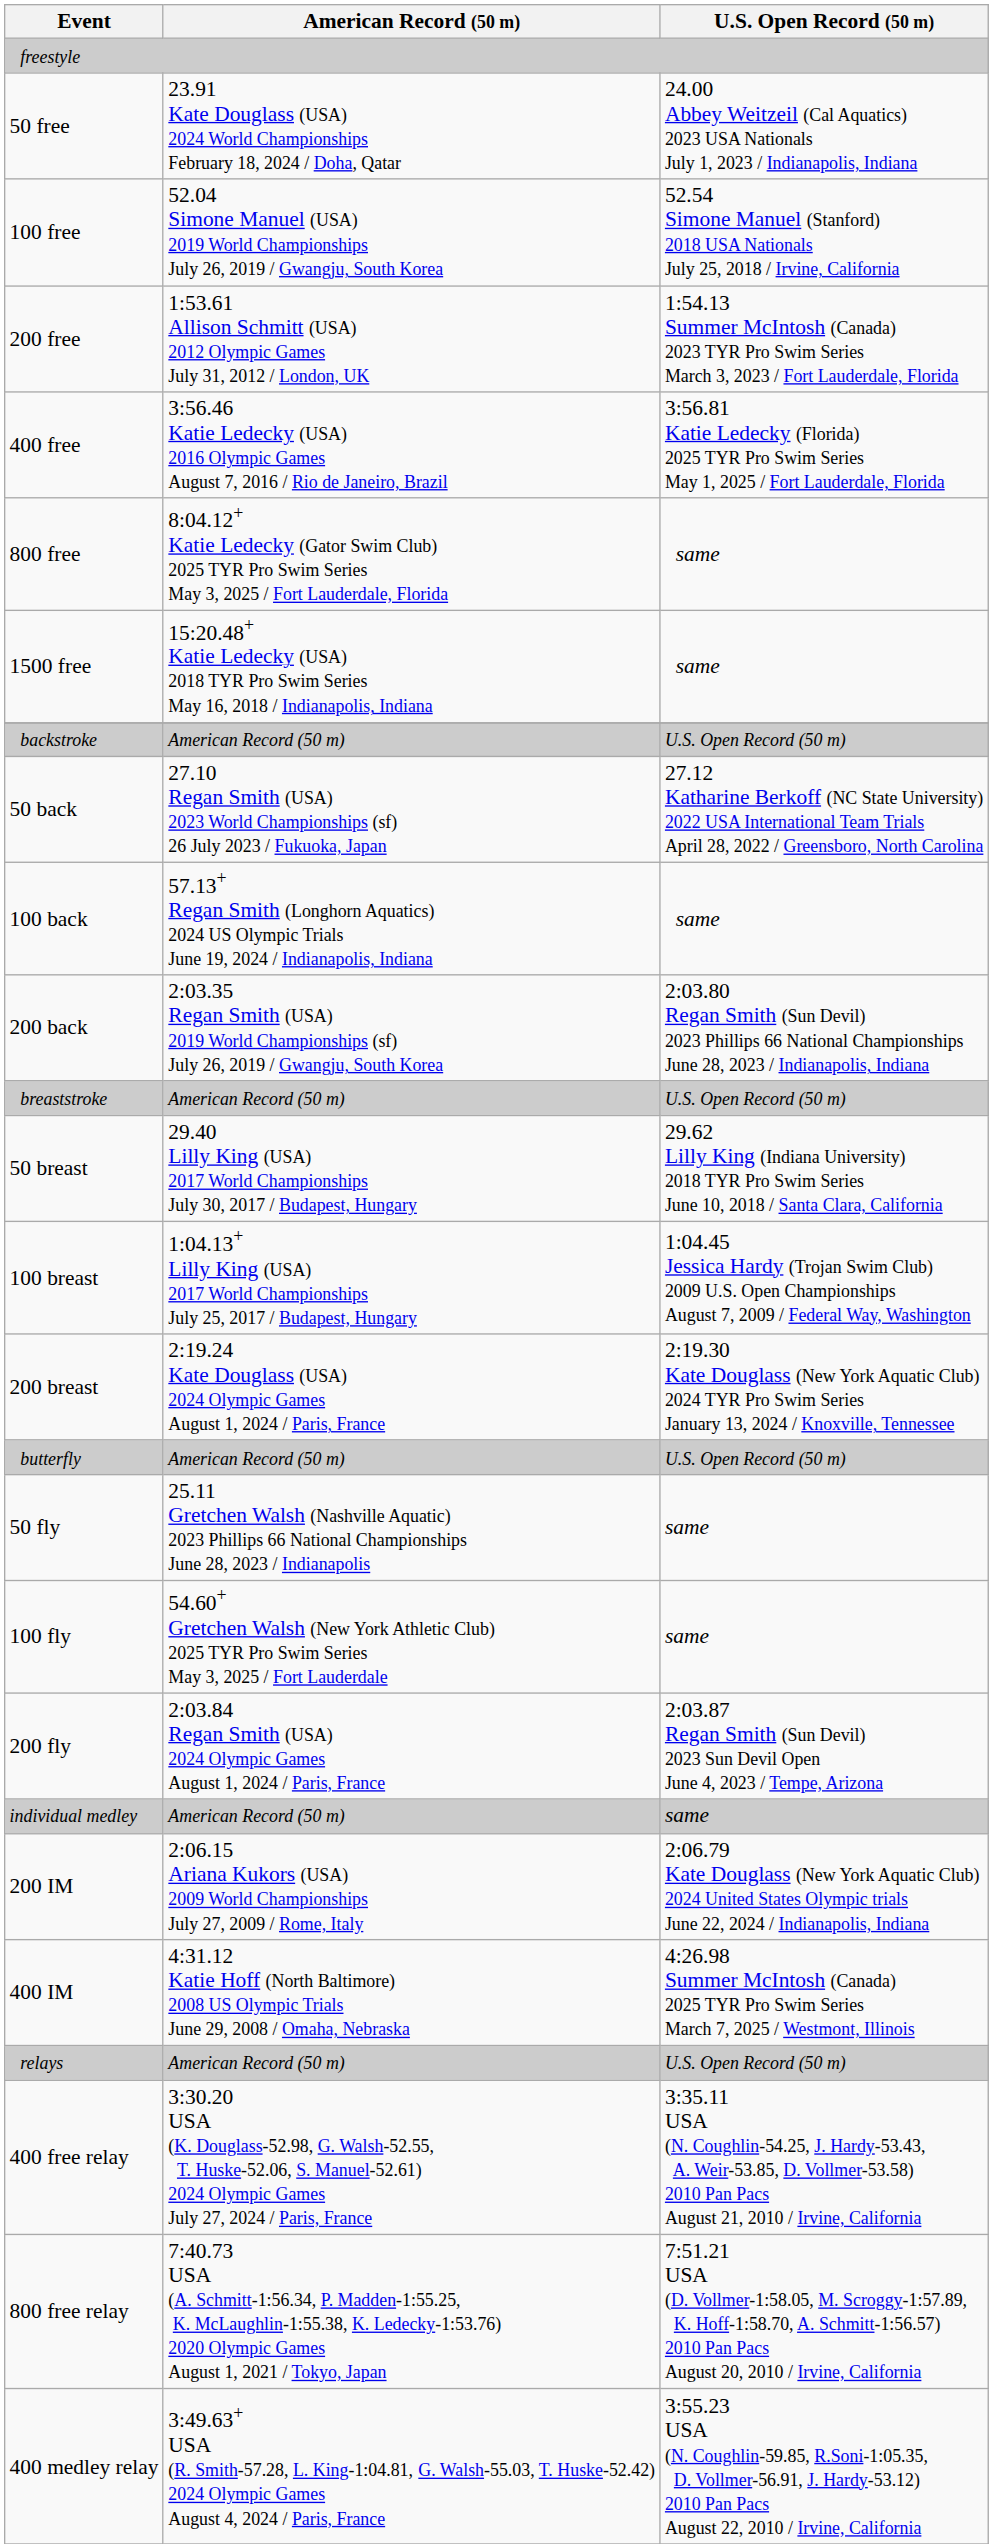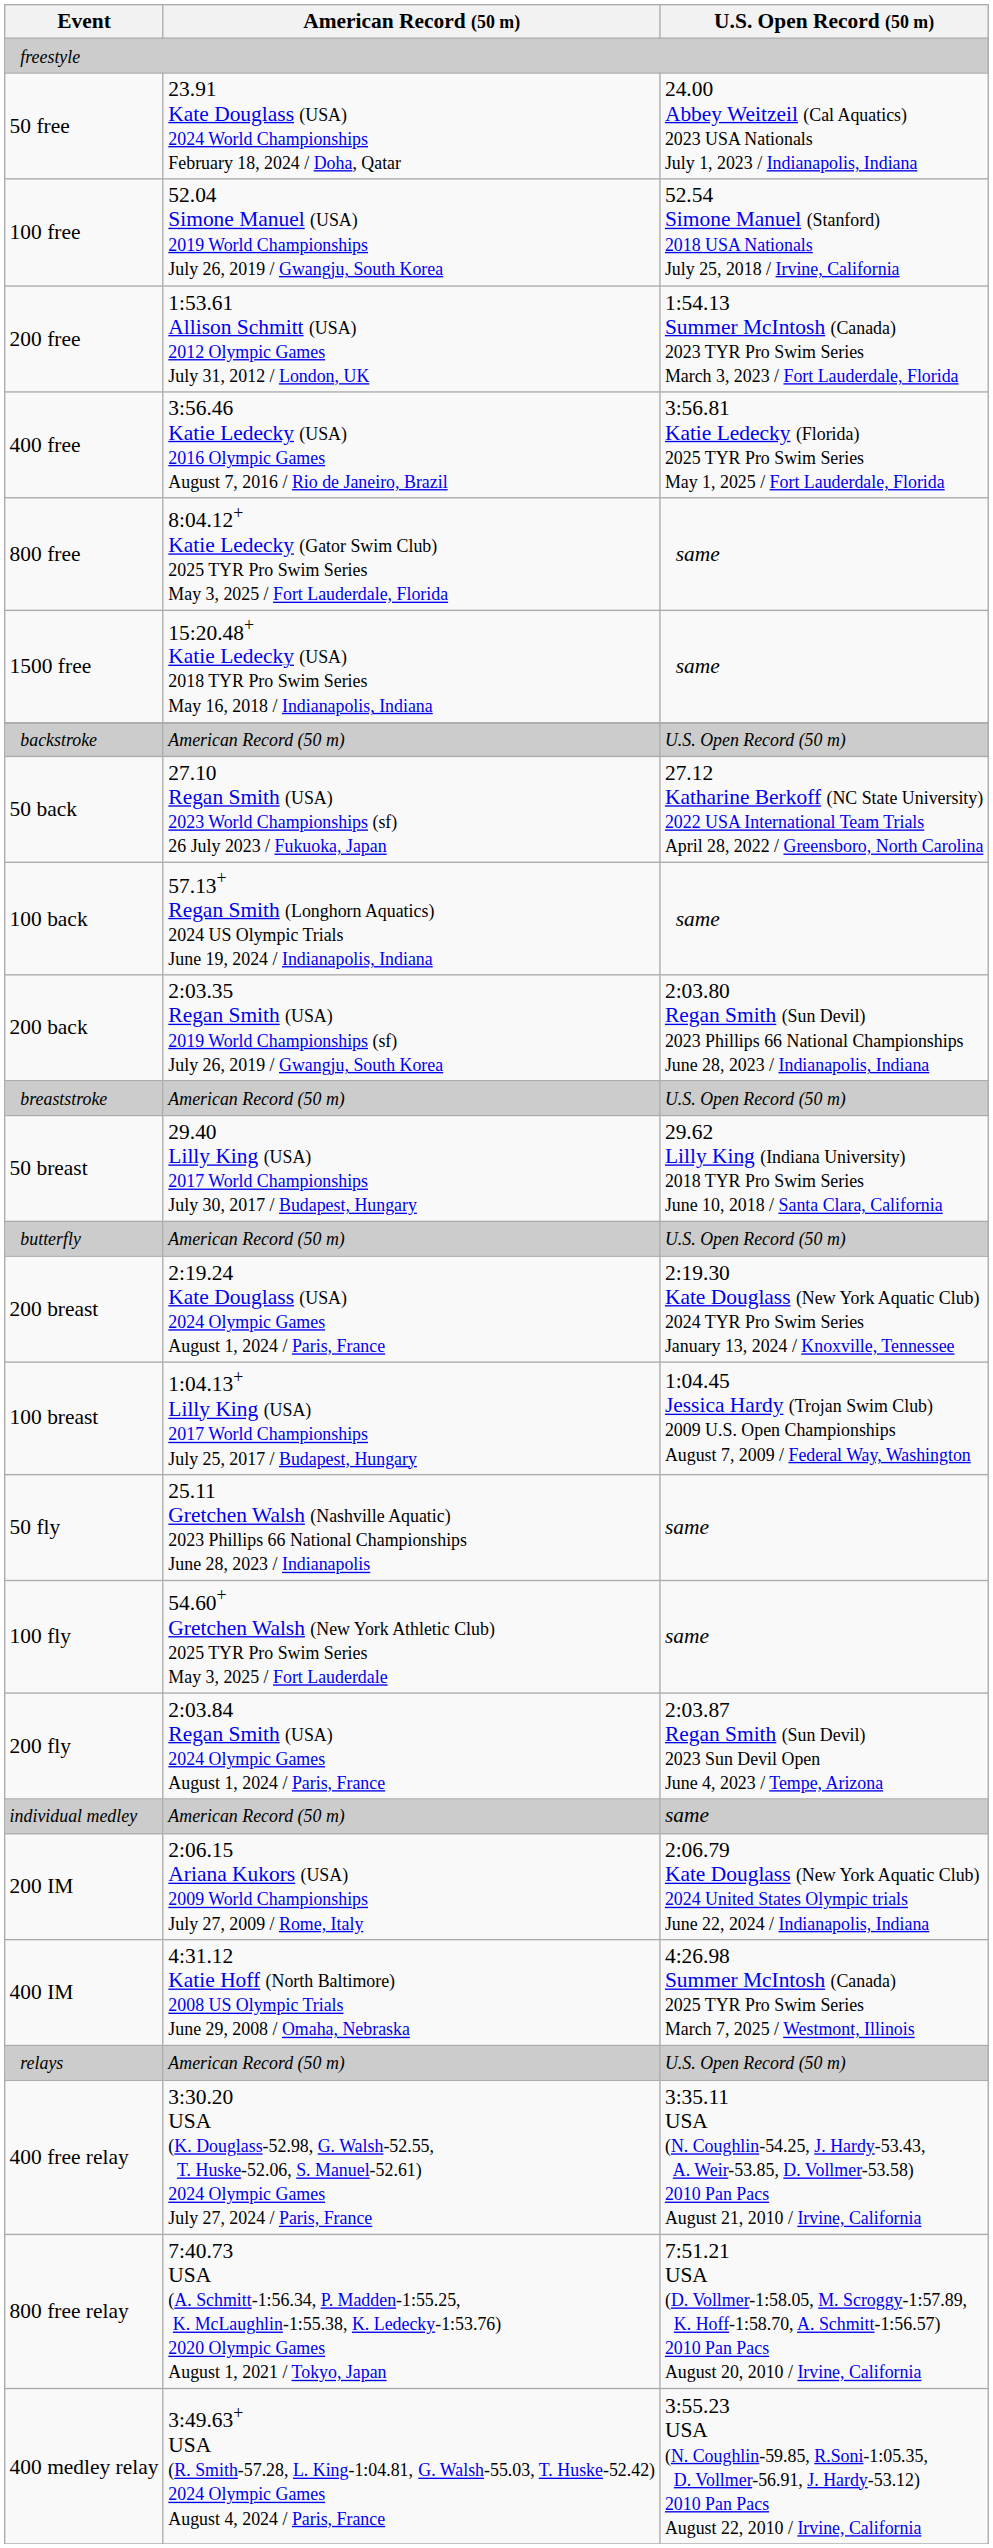 <table class="wikitable">
 <tr>
 <th>Event</th>
 <th>American Record <small>(50 m)</small></th>
 <th>U.S. Open Record <small>(50 m)</small></th>
 </tr>
 <tr>
 <td bgcolor="#cccccc" colspan=3>  <small><em>freestyle</em></small></td>
 </tr>
 <tr>
 <td>50 free</td>
 <td>23.91<br> <a href='#'>Kate Douglass</a> <small> (USA) <br> <a href='#'>2024 World Championships</a> <br> February 18, 2024 / <a href='#'>Doha</a>, Qatar</small></td>
 <td>24.00 <br> <a href='#'>Abbey Weitzeil</a> <small>(Cal Aquatics)<br>2023 USA Nationals <br> July 1, 2023 / <a href='#'>Indianapolis, Indiana</a></small></td>
 </tr>
 <tr>
 <td>100 free</td>
 <td>52.04 <br> <a href='#'>Simone Manuel</a> <small> (USA) <br> <a href='#'>2019 World Championships</a> <br> July 26, 2019 / <a href='#'>Gwangju, South Korea</a> </small></td>
 <td>52.54<br><a href='#'>Simone Manuel</a> <small>(Stanford)<br><a href='#'>2018 USA Nationals</a> <br> July 25, 2018 / <a href='#'>Irvine, California</a></small></td>
 </tr>
 <tr>
 <td>200 free</td>
 <td>1:53.61 <br> <a href='#'>Allison Schmitt</a> <small> (USA) <br> <a href='#'>2012 Olympic Games</a> <br> July 31, 2012 / <a href='#'>London, UK</a></small></td>
 <td>1:54.13<br>  <a href='#'>Summer McIntosh</a> <small> (Canada) <br>2023 TYR Pro Swim Series<br> March 3, 2023 / <a href='#'>Fort Lauderdale, Florida</a></small></td>
 </tr>
 <tr>
 <td>400 free</td>
 <td>3:56.46<br> <a href='#'>Katie Ledecky</a> <small> (USA) <br> <a href='#'>2016 Olympic Games</a> <br> August 7, 2016 / <a href='#'>Rio de Janeiro, Brazil</a></small></td>
 <td>3:56.81 <br> <a href='#'>Katie Ledecky</a> <small> (Florida) <br> 2025 TYR Pro Swim Series <br> May 1, 2025 / <a href='#'>Fort Lauderdale, Florida</a> </small></td>
 </tr>
 <tr>
 <td>800 free</td>
 <td>8:04.12<sup>+</sup> <br> <a href='#'>Katie Ledecky</a> <small> (Gator Swim Club) <br> 2025 TYR Pro Swim Series <br> May 3, 2025 / <a href='#'>Fort Lauderdale, Florida</a></small></td>
 <td>  <em>same</em></td>
 </tr>
 <tr>
 <td>1500 free</td>
 <td>15:20.48<sup>+</sup> <br> <a href='#'>Katie Ledecky</a> <small> (USA) <br> 2018 TYR Pro Swim Series <br> May 16, 2018 / <a href='#'>Indianapolis, Indiana</a></small></td>
 <td>  <em>same</em></td>
 </tr>
 <tr>
 </tr>
 <tr bgcolor="#cccccc">
 <td>  <small><em>backstroke</em></small></td>
 <td><small><em>American Record (50 m)</em></small></td>
 <td><small><em>U.S. Open Record (50 m)</em></small></td>
 </tr>
 <tr>
 <td>50 back</td>
 <td>27.10 <br> <a href='#'>Regan Smith</a> <small>(USA) <br> <a href='#'>2023 World Championships</a> (sf)<br> 26 July 2023 / <a href='#'>Fukuoka, Japan</a> </small></td>
 <td>27.12 <br> <a href='#'>Katharine Berkoff</a> <small>(NC State University) <br> <a href='#'>2022 USA International Team Trials</a> <br> April 28, 2022 / <a href='#'>Greensboro, North Carolina</a> </small></td>
 </tr>
 <tr>
 <td>100 back</td>
 <td>57.13<sup>+</sup> <br> <a href='#'>Regan Smith</a> <small> (Longhorn Aquatics) <br> 2024 US Olympic Trials <br> June 19, 2024 / <a href='#'>Indianapolis, Indiana</a></small></td>
 <td>  <em>same</em></td>
 </tr>
 <tr>
 <td>200 back</td>
 <td>2:03.35 <br> <a href='#'>Regan Smith</a> <small> (USA) <br> <a href='#'>2019 World Championships</a> (sf) <br> July 26, 2019 / <a href='#'>Gwangju, South Korea</a> </small></td>
 <td>2:03.80 <br> <a href='#'>Regan Smith</a> <small>(Sun Devil)<br> 2023 Phillips 66 National Championships  <br> June 28, 2023 / <a href='#'>Indianapolis, Indiana</a> </small></td>
 </tr>
 <tr bgcolor="#cccccc">
 <td>  <small><em>breaststroke</em></small></td>
 <td><small><em>American Record (50 m)</em></small></td>
 <td><small><em>U.S. Open Record (50 m)</em></small></td>
 </tr>
 <tr>
 <td>50 breast</td>
 <td>29.40 <br> <a href='#'>Lilly King</a> <small> (USA) <br> <a href='#'>2017 World Championships</a> <br> July 30, 2017 / <a href='#'>Budapest, Hungary</a> </small></td>
 <td>29.62 <br> <a href='#'>Lilly King</a> <small> (Indiana University) <br> 2018 TYR Pro Swim Series <br> June 10, 2018 / <a href='#'>Santa Clara, California</a> </small></td>
 </tr>
-<tr>
-<td>100 breast</td>
-<td>1:04.13<sup>+</sup> <br> <a href='#'>Lilly King</a> <small> (USA) <br> <a href='#'>2017 World Championships</a> <br> July 25, 2017 / <a href='#'>Budapest, Hungary</a> </small></td>
-<td>1:04.45 <br> <a href='#'>Jessica Hardy</a> <small> (Trojan Swim Club) <br> 2009 U.S. Open Championships <br> August 7, 2009 / <a href='#'>Federal Way, Washington</a> </small></td>
+<tr bgcolor="#cccccc">
+<td>  <small><em>butterfly</em></small></td>
+<td><small><em>American Record (50 m)</em></small></td>
+<td><small><em>U.S. Open Record (50 m)</em></small></td>
 </tr>
 <tr>
 <td>200 breast</td>
 <td>2:19.24 <br> <a href='#'>Kate Douglass</a> <small> (USA) <br> <a href='#'>2024 Olympic Games</a><br>August 1, 2024 / <a href='#'>Paris, France</a></small></td>
 <td>2:19.30 <br> <a href='#'>Kate Douglass</a> <small> (New York Aquatic Club) <br> 2024 TYR Pro Swim Series <br> January 13, 2024 / <a href='#'>Knoxville, Tennessee</a> </small></td>
 </tr>
-<tr bgcolor="#cccccc">
-<td>  <small><em>butterfly</em></small></td>
-<td><small><em>American Record (50 m)</em></small></td>
-<td><small><em>U.S. Open Record (50 m)</em></small></td>
+<tr>
+<td>100 breast</td>
+<td>1:04.13<sup>+</sup> <br> <a href='#'>Lilly King</a> <small> (USA) <br> <a href='#'>2017 World Championships</a> <br> July 25, 2017 / <a href='#'>Budapest, Hungary</a> </small></td>
+<td>1:04.45 <br> <a href='#'>Jessica Hardy</a> <small> (Trojan Swim Club) <br> 2009 U.S. Open Championships <br> August 7, 2009 / <a href='#'>Federal Way, Washington</a> </small></td>
 </tr>
 <tr>
 <td>50 fly</td>
 <td>25.11 <br> <a href='#'>Gretchen Walsh</a> <small> (Nashville Aquatic) <br> 2023 Phillips 66 National Championships <br> June 28, 2023 / <a href='#'>Indianapolis</a></small></td>
 <td><em>same</em></td>
 </tr>
 <tr>
 <td>100 fly</td>
 <td>54.60<sup>+</sup>  <br> <a href='#'>Gretchen Walsh</a> <small> (New York Athletic Club) <br> 2025 TYR Pro Swim Series <br> May 3, 2025 / <a href='#'>Fort Lauderdale</a></small></td>
 <td><em>same</em></td>
 </tr>
 <tr>
 <td>200 fly</td>
 <td>2:03.84 <br> <a href='#'>Regan Smith</a> <small> (USA) <br> <a href='#'>2024 Olympic Games</a><br>August 1, 2024 / <a href='#'>Paris, France</a></small></td>
 <td>2:03.87 <br><a href='#'>Regan Smith</a> <small>(Sun Devil)<br> 2023 Sun Devil Open <br> June 4, 2023 / <a href='#'>Tempe, Arizona</a></small></td>
 </tr>
 <tr bgcolor="#cccccc">
 <td><small><em>individual medley</em></small></td>
 <td><small><em>American Record (50 m)</em></small></td>
 <td><em>same</em></td>
 </tr>
 <tr>
 <td>200 IM</td>
 <td>2:06.15 <br> <a href='#'>Ariana Kukors</a> <small> (USA) <br> <a href='#'>2009 World Championships</a> <br> July 27, 2009 / <a href='#'>Rome, Italy</a></small></td>
 <td>2:06.79 <br><a href='#'>Kate Douglass</a> <small>(New York Aquatic Club)<br> <a href='#'>2024 United States Olympic trials</a> <br> June 22, 2024 / <a href='#'>Indianapolis, Indiana</a></small></td>
 </tr>
 <tr>
 <td>400 IM</td>
 <td>4:31.12 <br> <a href='#'>Katie Hoff</a> <small>(North Baltimore) <br> <a href='#'>2008 US Olympic Trials</a> <br> June 29, 2008 / <a href='#'>Omaha, Nebraska</a></small></td>
 <td>4:26.98 <br>  <a href='#'>Summer McIntosh</a> <small>(Canada) <br>2025 TYR Pro Swim Series<br> March 7, 2025 / <a href='#'>Westmont, Illinois</a></small></td>
 </tr>
 <tr bgcolor="#cccccc">
 <td>  <small><em>relays</em></small></td>
 <td><small><em>American Record (50 m)</em></small></td>
 <td><small><em>U.S. Open Record (50 m)</em></small></td>
 </tr>
 <tr>
 <td>400 free relay</td>
 <td>3:30.20<br>USA <br> <small>(<a href='#'>K. Douglass</a>-52.98, <a href='#'>G. Walsh</a>-52.55, <br>  <a href='#'>T. Huske</a>-52.06, <a href='#'>S. Manuel</a>-52.61) <br>  <a href='#'>2024 Olympic Games</a> <br> July 27, 2024 / <a href='#'>Paris, France</a> </small></td>
 <td>3:35.11 <br>USA <br> <small>(<a href='#'>N. Coughlin</a>-54.25, <a href='#'>J. Hardy</a>-53.43, <br>  <a href='#'>A. Weir</a>-53.85, <a href='#'>D. Vollmer</a>-53.58) <br> <a href='#'>2010 Pan Pacs</a> <br> August 21, 2010 / <a href='#'>Irvine, California</a> </small></td>
 </tr>
 <tr>
 <td>800 free relay</td>
 <td>7:40.73 <br>USA <br> <small>(<a href='#'>A. Schmitt</a>-1:56.34, <a href='#'>P. Madden</a>-1:55.25, <br> <a href='#'>K. McLaughlin</a>-1:55.38, <a href='#'>K. Ledecky</a>-1:53.76) <br> <a href='#'>2020 Olympic Games</a> <br> August 1, 2021 / <a href='#'>Tokyo, Japan</a> </small></td>
 <td>7:51.21 <br>USA <br> <small>(<a href='#'>D. Vollmer</a>-1:58.05, <a href='#'>M. Scroggy</a>-1:57.89, <br>  <a href='#'>K. Hoff</a>-1:58.70, <a href='#'>A. Schmitt</a>-1:56.57) <br> <a href='#'>2010 Pan Pacs</a> <br> August 20, 2010 / <a href='#'>Irvine, California</a></small></td>
 </tr>
 <tr>
 <td>400 medley relay</td>
 <td>3:49.63<sup>+</sup> <br>USA <br> <small>(<a href='#'>R. Smith</a>-57.28, <a href='#'>L. King</a>-1:04.81,</small> <small><a href='#'>G. Walsh</a>-55.03, <a href='#'>T. Huske</a>-52.42)<br> <a href='#'>2024 Olympic Games</a><br> August 4, 2024 / <a href='#'>Paris, France</a></small></td>
 <td>3:55.23 <br>USA <br> <small>(<a href='#'>N. Coughlin</a>-59.85, <a href='#'>R.Soni</a>-1:05.35, <br>  <a href='#'>D. Vollmer</a>-56.91, <a href='#'>J. Hardy</a>-53.12) <br> <a href='#'>2010 Pan Pacs</a> <br> August 22, 2010 / <a href='#'>Irvine, California</a> </small></td>
 </tr>
 </table>
